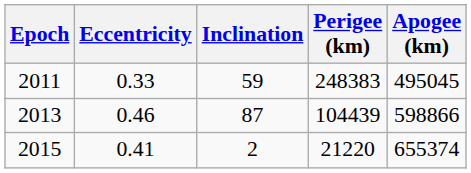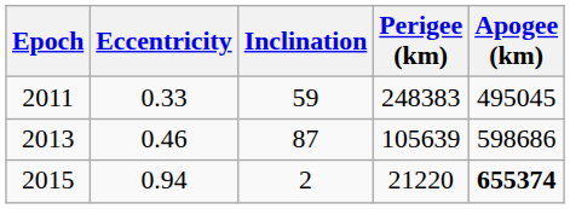 <table class="wikitable sortable" style="margin-left: 12px; text-align:center;">
 <tr>
 <th><a href='#'>Epoch</a></th>
 <th><a href='#'>Eccentricity</a></th>
 <th><a href='#'>Inclination</a></th>
 <th><a href='#'>Perigee</a><br>(km)</th>
 <th><a href='#'>Apogee</a><br>(km)</th>
 </tr>
 <tr>
 <td>2011</td>
 <td>0.33</td>
 <td>59</td>
 <td>248383</td>
 <td>495045</td>
 </tr>
 <tr>
 <td>2013</td>
 <td>0.46</td>
 <td>87</td>
-<td>104439</td>
-<td>598866</td>
+<td>105639</td>
+<td>598686</td>
 </tr>
 <tr>
 <td>2015</td>
-<td>0.41</td>
+<td>0.94</td>
 <td>2</td>
 <td>21220</td>
-<td>655374</td>
+<td><strong>655374</strong></td>
 </tr>
 </table>
